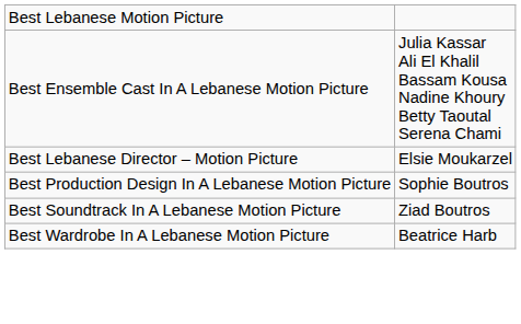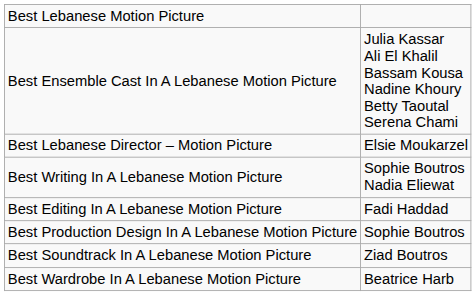 <table class="wikitable">
 <tr>
 <td>Best Lebanese Motion Picture</td>
 <td></td>
 </tr>
 <tr>
 <td>Best Ensemble Cast In A Lebanese Motion Picture</td>
 <td>Julia Kassar<br>Ali El Khalil<br>Bassam Kousa<br>Nadine Khoury<br>Betty Taoutal<br>Serena Chami</td>
 </tr>
 <tr>
 <td>Best Lebanese Director – Motion Picture</td>
 <td>Elsie Moukarzel</td>
 </tr>
 <tr>
+<td>Best Writing In A Lebanese Motion Picture</td>
+<td>Sophie Boutros<br>Nadia Eliewat</td>
+</tr>
+<tr>
+<td>Best Editing In A Lebanese Motion Picture</td>
+<td>Fadi Haddad</td>
+</tr>
+<tr>
 <td>Best Production Design In A Lebanese Motion Picture</td>
 <td>Sophie Boutros</td>
 </tr>
 <tr>
 <td>Best Soundtrack In A Lebanese Motion Picture</td>
 <td>Ziad Boutros</td>
 </tr>
 <tr>
 <td>Best Wardrobe In A Lebanese Motion Picture</td>
 <td>Beatrice Harb</td>
 </tr>
 </table>
